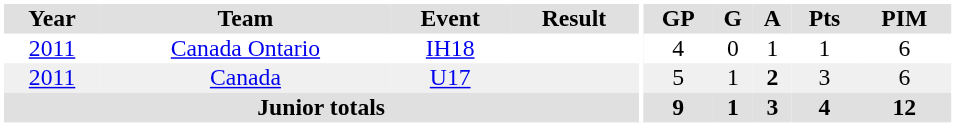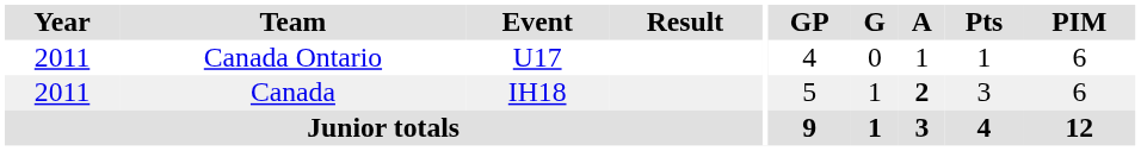 <table border="0" cellpadding="1" cellspacing="0" ID="Table3" style="text-align:center; width:40em;">
 <tr bgcolor="#e0e0e0">
 <th>Year</th>
 <th>Team</th>
 <th>Event</th>
 <th>Result</th>
 <th rowspan="99" bgcolor="#ffffff"></th>
 <th>GP</th>
 <th>G</th>
 <th>A</th>
 <th>Pts</th>
 <th>PIM</th>
 </tr>
 <tr>
 <td><a href='#'>2011</a></td>
 <td><a href='#'>Canada Ontario</a></td>
-<td><a href='#'>IH18</a></td>
+<td><a href='#'>U17</a></td>
 <td></td>
 <td>4</td>
 <td>0</td>
 <td>1</td>
 <td>1</td>
 <td>6</td>
 </tr>
 <tr bgcolor="#f0f0f0">
 <td><a href='#'>2011</a></td>
 <td><a href='#'>Canada</a></td>
-<td><a href='#'>U17</a></td>
+<td><a href='#'>IH18</a></td>
 <td></td>
 <td>5</td>
 <td>1</td>
 <td><strong>2</strong></td>
 <td>3</td>
 <td>6</td>
 </tr>
 <tr bgcolor="#e0e0e0">
 <th colspan="4">Junior totals</th>
 <th>9</th>
 <th>1</th>
 <th>3</th>
 <th>4</th>
 <th>12</th>
 </tr>
 </table>
